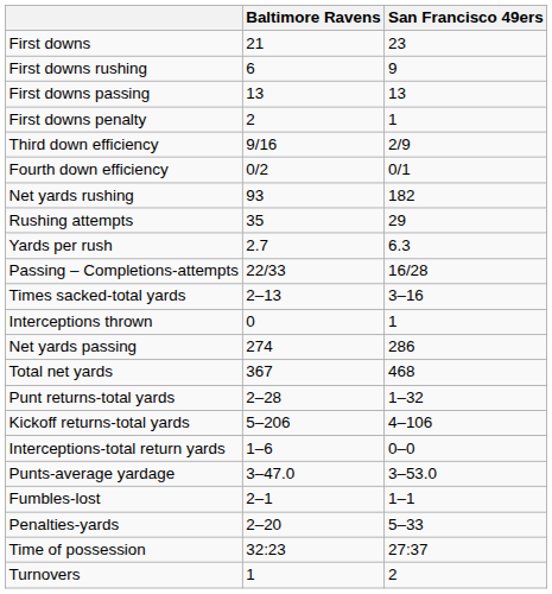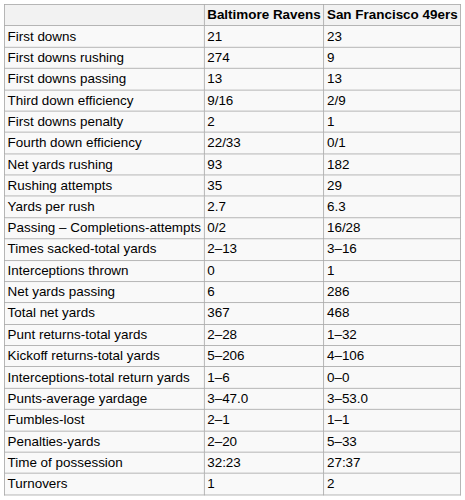 <table class="wikitable">
 <tr>
 <th></th>
 <th>Baltimore Ravens</th>
 <th>San Francisco 49ers</th>
 </tr>
 <tr>
 <td>First downs</td>
 <td>21</td>
 <td>23</td>
 </tr>
 <tr>
 <td>First downs rushing</td>
-<td>6</td>
+<td>274</td>
 <td>9</td>
 </tr>
 <tr>
 <td>First downs passing</td>
 <td>13</td>
 <td>13</td>
 </tr>
 <tr>
+<td>Third down efficiency</td>
+<td>9/16</td>
+<td>2/9</td>
+</tr>
+<tr>
 <td>First downs penalty</td>
 <td>2</td>
 <td>1</td>
 </tr>
 <tr>
-<td>Third down efficiency</td>
-<td>9/16</td>
-<td>2/9</td>
-</tr>
-<tr>
 <td>Fourth down efficiency</td>
-<td>0/2</td>
+<td>22/33</td>
 <td>0/1</td>
 </tr>
 <tr>
 <td>Net yards rushing</td>
 <td>93</td>
 <td>182</td>
 </tr>
 <tr>
 <td>Rushing attempts</td>
 <td>35</td>
 <td>29</td>
 </tr>
 <tr>
 <td>Yards per rush</td>
 <td>2.7</td>
 <td>6.3</td>
 </tr>
 <tr>
 <td>Passing – Completions-attempts</td>
-<td>22/33</td>
+<td>0/2</td>
 <td>16/28</td>
 </tr>
 <tr>
 <td>Times sacked-total yards</td>
 <td>2–13</td>
 <td>3–16</td>
 </tr>
 <tr>
 <td>Interceptions thrown</td>
 <td>0</td>
 <td>1</td>
 </tr>
 <tr>
 <td>Net yards passing</td>
-<td>274</td>
+<td>6</td>
 <td>286</td>
 </tr>
 <tr>
 <td>Total net yards</td>
 <td>367</td>
 <td>468</td>
 </tr>
 <tr>
 <td>Punt returns-total yards</td>
 <td>2–28</td>
 <td>1–32</td>
 </tr>
 <tr>
 <td>Kickoff returns-total yards</td>
 <td>5–206</td>
 <td>4–106</td>
 </tr>
 <tr>
 <td>Interceptions-total return yards</td>
 <td>1–6</td>
 <td>0–0</td>
 </tr>
 <tr>
 <td>Punts-average yardage</td>
 <td>3–47.0</td>
 <td>3–53.0</td>
 </tr>
 <tr>
 <td>Fumbles-lost</td>
 <td>2–1</td>
 <td>1–1</td>
 </tr>
 <tr>
 <td>Penalties-yards</td>
 <td>2–20</td>
 <td>5–33</td>
 </tr>
 <tr>
 <td>Time of possession</td>
 <td>32:23</td>
 <td>27:37</td>
 </tr>
 <tr>
 <td>Turnovers</td>
 <td>1</td>
 <td>2</td>
 </tr>
 </table>
